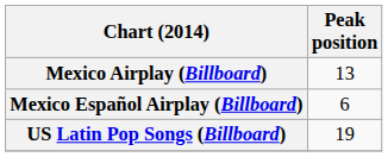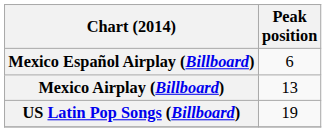 <table class="wikitable sortable plainrowheaders" style="text-align:center;">
 <tr>
 <th scope="col">Chart (2014)</th>
 <th scope="col">Peak<br>position</th>
 </tr>
 <tr>
+<th scope="row">Mexico Español Airplay (<em><a href='#'>Billboard</a></em>)</th>
+<td>6</td>
+</tr>
+<tr>
 <th scope="row">Mexico Airplay (<em><a href='#'>Billboard</a></em>)</th>
 <td>13</td>
-</tr>
-<tr>
-<th scope="row">Mexico Español Airplay (<em><a href='#'>Billboard</a></em>)</th>
-<td>6</td>
 </tr>
 <tr>
 <th scope="row">US <a href='#'>Latin Pop Songs</a> (<em><a href='#'>Billboard</a></em>)</th>
 <td>19</td>
 </tr>
 <tr>
 </tr>
 </table>
